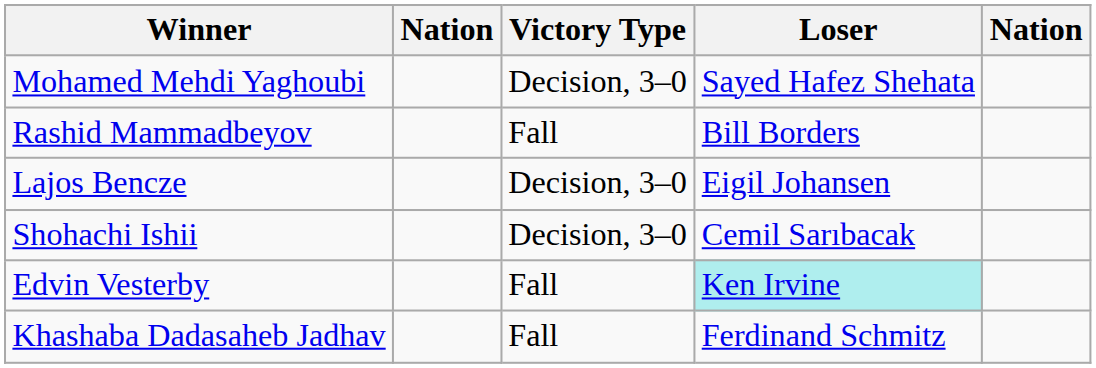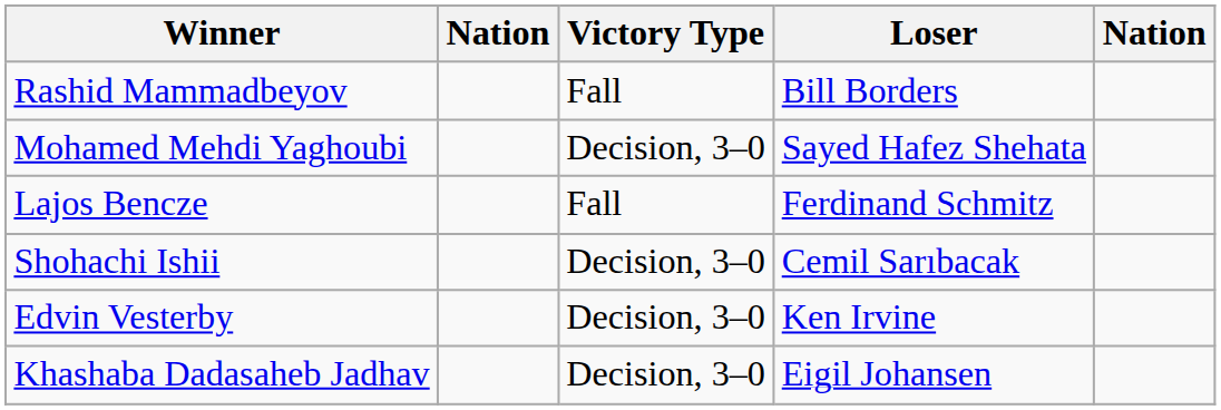 <table class="wikitable sortable" style="text-align:left;">
 <tr>
 <th>Winner</th>
 <th>Nation</th>
 <th>Victory Type</th>
 <th>Loser</th>
 <th>Nation</th>
 </tr>
 <tr>
+<td><a href='#'>Rashid Mammadbeyov</a></td>
+<td></td>
+<td>Fall</td>
+<td><a href='#'>Bill Borders</a></td>
+<td></td>
+</tr>
+<tr>
 <td><a href='#'>Mohamed Mehdi Yaghoubi</a></td>
 <td></td>
 <td>Decision, 3–0</td>
 <td><a href='#'>Sayed Hafez Shehata</a></td>
 <td></td>
 </tr>
 <tr>
-<td><a href='#'>Rashid Mammadbeyov</a></td>
+<td><a href='#'>Lajos Bencze</a></td>
 <td></td>
 <td>Fall</td>
-<td><a href='#'>Bill Borders</a></td>
-<td></td>
-</tr>
-<tr>
-<td><a href='#'>Lajos Bencze</a></td>
-<td></td>
-<td>Decision, 3–0</td>
-<td><a href='#'>Eigil Johansen</a></td>
+<td><a href='#'>Ferdinand Schmitz</a></td>
 <td></td>
 </tr>
 <tr>
 <td><a href='#'>Shohachi Ishii</a></td>
 <td></td>
 <td>Decision, 3–0</td>
 <td><a href='#'>Cemil Sarıbacak</a></td>
 <td></td>
 </tr>
 <tr>
 <td><a href='#'>Edvin Vesterby</a></td>
 <td></td>
-<td>Fall</td>
-<td style="background: paleturquoise;"><a href='#'>Ken Irvine</a></td>
+<td>Decision, 3–0</td>
+<td><a href='#'>Ken Irvine</a></td>
 <td></td>
 </tr>
 <tr>
 <td><a href='#'>Khashaba Dadasaheb Jadhav</a></td>
 <td></td>
-<td>Fall</td>
-<td><a href='#'>Ferdinand Schmitz</a></td>
+<td>Decision, 3–0</td>
+<td><a href='#'>Eigil Johansen</a></td>
 <td></td>
 </tr>
 </table>
